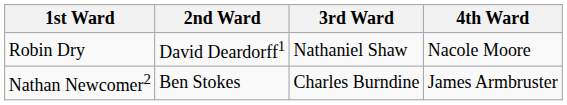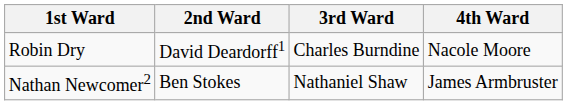 <table class="wikitable">
 <tr>
 <th>1st Ward</th>
 <th>2nd Ward</th>
 <th>3rd Ward</th>
 <th>4th Ward</th>
 </tr>
 <tr>
 <td>Robin Dry</td>
 <td>David Deardorff<sup>1</sup></td>
-<td>Nathaniel Shaw</td>
+<td>Charles Burndine</td>
 <td>Nacole Moore</td>
 </tr>
 <tr>
 <td>Nathan Newcomer<sup>2</sup></td>
 <td>Ben Stokes</td>
-<td>Charles Burndine</td>
+<td>Nathaniel Shaw</td>
 <td>James Armbruster</td>
 </tr>
 </table>
